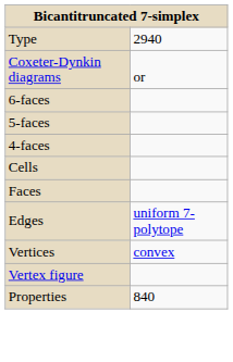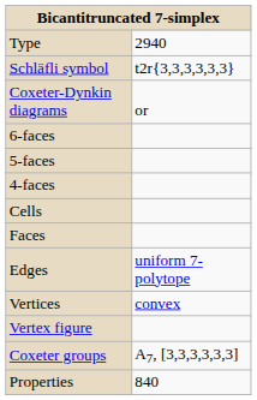 <table class="wikitable" align="right" style="margin-left:10px" width="250">
 <tr>
 <th style="background:#e7dcc3;" colspan="2">Bicantitruncated 7-simplex</th>
 </tr>
 <tr>
 <td style="background:#e7dcc3;">Type</td>
 <td>2940</td>
+</tr>
+<tr>
+<td style="background:#e7dcc3;"><a href='#'>Schläfli symbol</a></td>
+<td>t2r{3,3,3,3,3,3}<br></td>
 </tr>
 <tr>
 <td style="background:#e7dcc3;"><a href='#'>Coxeter-Dynkin diagrams</a></td>
 <td><br>or </td>
 </tr>
 <tr>
 <td style="background:#e7dcc3;">6-faces</td>
 <td></td>
 </tr>
 <tr>
 <td style="background:#e7dcc3;">5-faces</td>
 <td></td>
 </tr>
 <tr>
 <td style="background:#e7dcc3;">4-faces</td>
 <td></td>
 </tr>
 <tr>
 <td style="background:#e7dcc3;">Cells</td>
 <td></td>
 </tr>
 <tr>
 <td style="background:#e7dcc3;">Faces</td>
 <td></td>
 </tr>
 <tr>
 <td style="background:#e7dcc3;">Edges</td>
 <td><a href='#'>uniform 7-polytope</a></td>
 </tr>
 <tr>
 <td style="background:#e7dcc3;">Vertices</td>
 <td><a href='#'>convex</a></td>
 </tr>
 <tr>
 <td style="background:#e7dcc3;"><a href='#'>Vertex figure</a></td>
 <td></td>
 </tr>
 <tr>
+<td style="background:#e7dcc3;"><a href='#'>Coxeter groups</a></td>
+<td>A<sub>7</sub>, [3,3,3,3,3,3]</td>
+</tr>
+<tr>
 <td style="background:#e7dcc3;">Properties</td>
 <td>840</td>
 </tr>
 </table>
